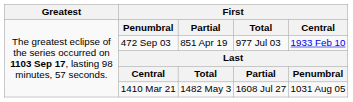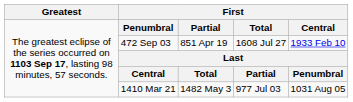 <table class=wikitable>
 <tr>
 <th>Greatest</th>
 <th colspan=4>First</th>
 </tr>
 <tr>
 <td rowspan=6 width=180 align=center>The greatest eclipse of the series occurred on <strong>1103 Sep 17</strong>, lasting 98 minutes, 57 seconds.</td>
 <th>Penumbral</th>
 <th>Partial</th>
 <th>Total</th>
 <th>Central</th>
 </tr>
 <tr>
 <td>472 Sep 03<br></td>
 <td>851 Apr 19<br></td>
-<td>977 Jul 03<br></td>
+<td>1608 Jul 27<br></td>
 <td><a href='#'>1933 Feb 10</a><br></td>
 </tr>
 <tr>
 <th colspan=4>Last</th>
 </tr>
 <tr>
 <th>Central</th>
 <th>Total</th>
 <th>Partial</th>
 <th>Penumbral</th>
 </tr>
 <tr>
 <td>1410 Mar 21<br></td>
 <td>1482 May 3<br></td>
-<td>1608 Jul 27<br></td>
+<td>977 Jul 03<br></td>
 <td>1031 Aug 05<br></td>
 </tr>
 </table>
